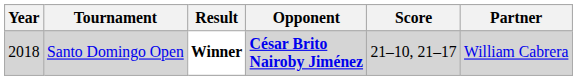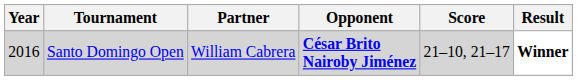 <table class="sortable wikitable" style="font-size: 90%;">
 <tr>
 <th>Year</th>
 <th>Tournament</th>
-<th>Result</th>
+<th>Partner</th>
 <th>Opponent</th>
 <th>Score</th>
-<th>Partner</th>
+<th>Result</th>
 </tr>
 <tr style="background:#D5D5D5">
-<td align="center">2018</td>
+<td align="center">2016</td>
 <td align="left"><a href='#'>Santo Domingo Open</a></td>
-<td style="text-align:left; background:white"> <strong>Winner</strong></td>
+<td align="left"> <a href='#'>William Cabrera</a></td>
 <td align="left"><strong> <a href='#'>César Brito</a> <br>  <a href='#'>Nairoby Jiménez</a></strong></td>
 <td align="left">21–10, 21–17</td>
-<td align="left"> <a href='#'>William Cabrera</a></td>
+<td style="text-align:left; background:white"> <strong>Winner</strong></td>
 </tr>
 </table>
